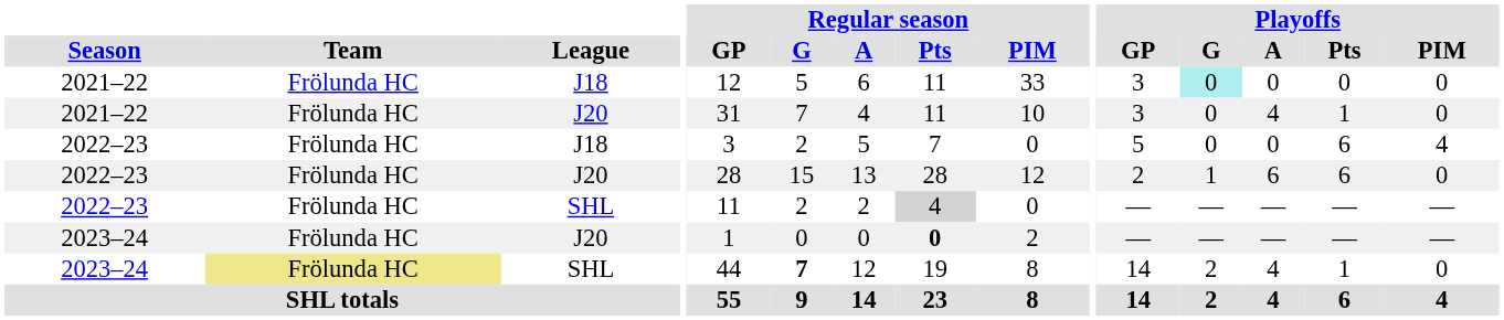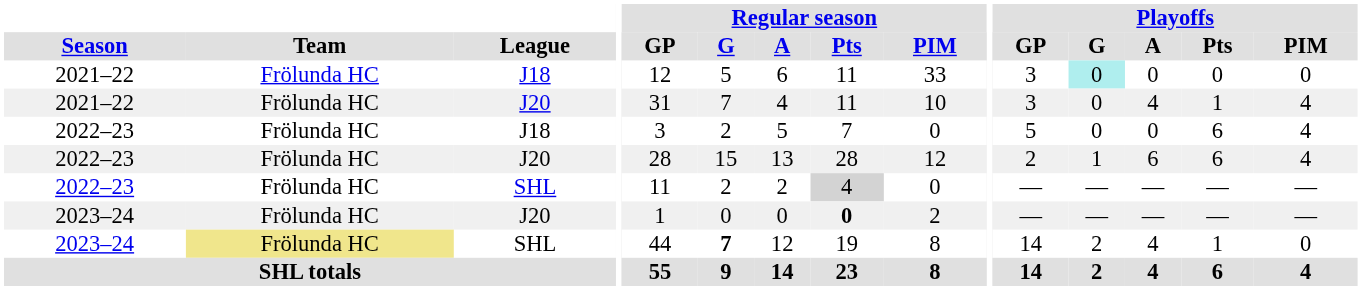 <table border="0" cellpadding="1" cellspacing="0" style="text-align:center; width:60em">
 <tr bgcolor="#e0e0e0">
 <th colspan="3" bgcolor="#ffffff"></th>
 <th rowspan="99" bgcolor="#ffffff"></th>
 <th colspan="5"><a href='#'>Regular season</a></th>
 <th rowspan="99" bgcolor="#ffffff"></th>
 <th colspan="5"><a href='#'>Playoffs</a></th>
 </tr>
 <tr bgcolor="#e0e0e0">
 <th><a href='#'>Season</a></th>
 <th>Team</th>
 <th>League</th>
 <th>GP</th>
 <th><a href='#'>G</a></th>
 <th><a href='#'>A</a></th>
 <th><a href='#'>Pts</a></th>
 <th><a href='#'>PIM</a></th>
 <th>GP</th>
 <th>G</th>
 <th>A</th>
 <th>Pts</th>
 <th>PIM</th>
 </tr>
 <tr>
 <td>2021–22</td>
 <td><a href='#'>Frölunda HC</a></td>
 <td><a href='#'>J18</a></td>
 <td>12</td>
 <td>5</td>
 <td>6</td>
 <td>11</td>
 <td>33</td>
 <td>3</td>
 <td style="background: paleturquoise;">0</td>
 <td>0</td>
 <td>0</td>
 <td>0</td>
 </tr>
 <tr bgcolor="#f0f0f0">
 <td>2021–22</td>
 <td>Frölunda HC</td>
 <td><a href='#'>J20</a></td>
 <td>31</td>
 <td>7</td>
 <td>4</td>
 <td>11</td>
 <td>10</td>
 <td>3</td>
 <td>0</td>
 <td>4</td>
 <td>1</td>
-<td>0</td>
+<td>4</td>
 </tr>
 <tr>
 <td>2022–23</td>
 <td>Frölunda HC</td>
 <td>J18</td>
 <td>3</td>
 <td>2</td>
 <td>5</td>
 <td>7</td>
 <td>0</td>
 <td>5</td>
 <td>0</td>
 <td>0</td>
 <td>6</td>
 <td>4</td>
 </tr>
 <tr bgcolor="#f0f0f0">
 <td>2022–23</td>
 <td>Frölunda HC</td>
 <td>J20</td>
 <td>28</td>
 <td>15</td>
 <td>13</td>
 <td>28</td>
 <td>12</td>
 <td>2</td>
 <td>1</td>
 <td>6</td>
 <td>6</td>
-<td>0</td>
+<td>4</td>
 </tr>
 <tr>
 <td><a href='#'>2022–23</a></td>
 <td>Frölunda HC</td>
 <td><a href='#'>SHL</a></td>
 <td>11</td>
 <td>2</td>
 <td>2</td>
 <td style="background: lightgrey;">4</td>
 <td>0</td>
 <td>—</td>
 <td>—</td>
 <td>—</td>
 <td>—</td>
 <td>—</td>
 </tr>
 <tr bgcolor="#f0f0f0">
 <td>2023–24</td>
 <td>Frölunda HC</td>
 <td>J20</td>
 <td>1</td>
 <td>0</td>
 <td>0</td>
 <td><strong>0</strong></td>
 <td>2</td>
 <td>—</td>
 <td>—</td>
 <td>—</td>
 <td>—</td>
 <td>—</td>
 </tr>
 <tr>
 <td><a href='#'>2023–24</a></td>
 <td style="background: khaki;">Frölunda HC</td>
 <td>SHL</td>
 <td>44</td>
 <td><strong>7</strong></td>
 <td>12</td>
 <td>19</td>
 <td>8</td>
 <td>14</td>
 <td>2</td>
 <td>4</td>
 <td>1</td>
 <td>0</td>
 </tr>
 <tr bgcolor="#e0e0e0">
 <th colspan="3">SHL totals</th>
 <th>55</th>
 <th>9</th>
 <th>14</th>
 <th>23</th>
 <th>8</th>
 <th>14</th>
 <th>2</th>
 <th>4</th>
 <th>6</th>
 <th>4</th>
 </tr>
 </table>
